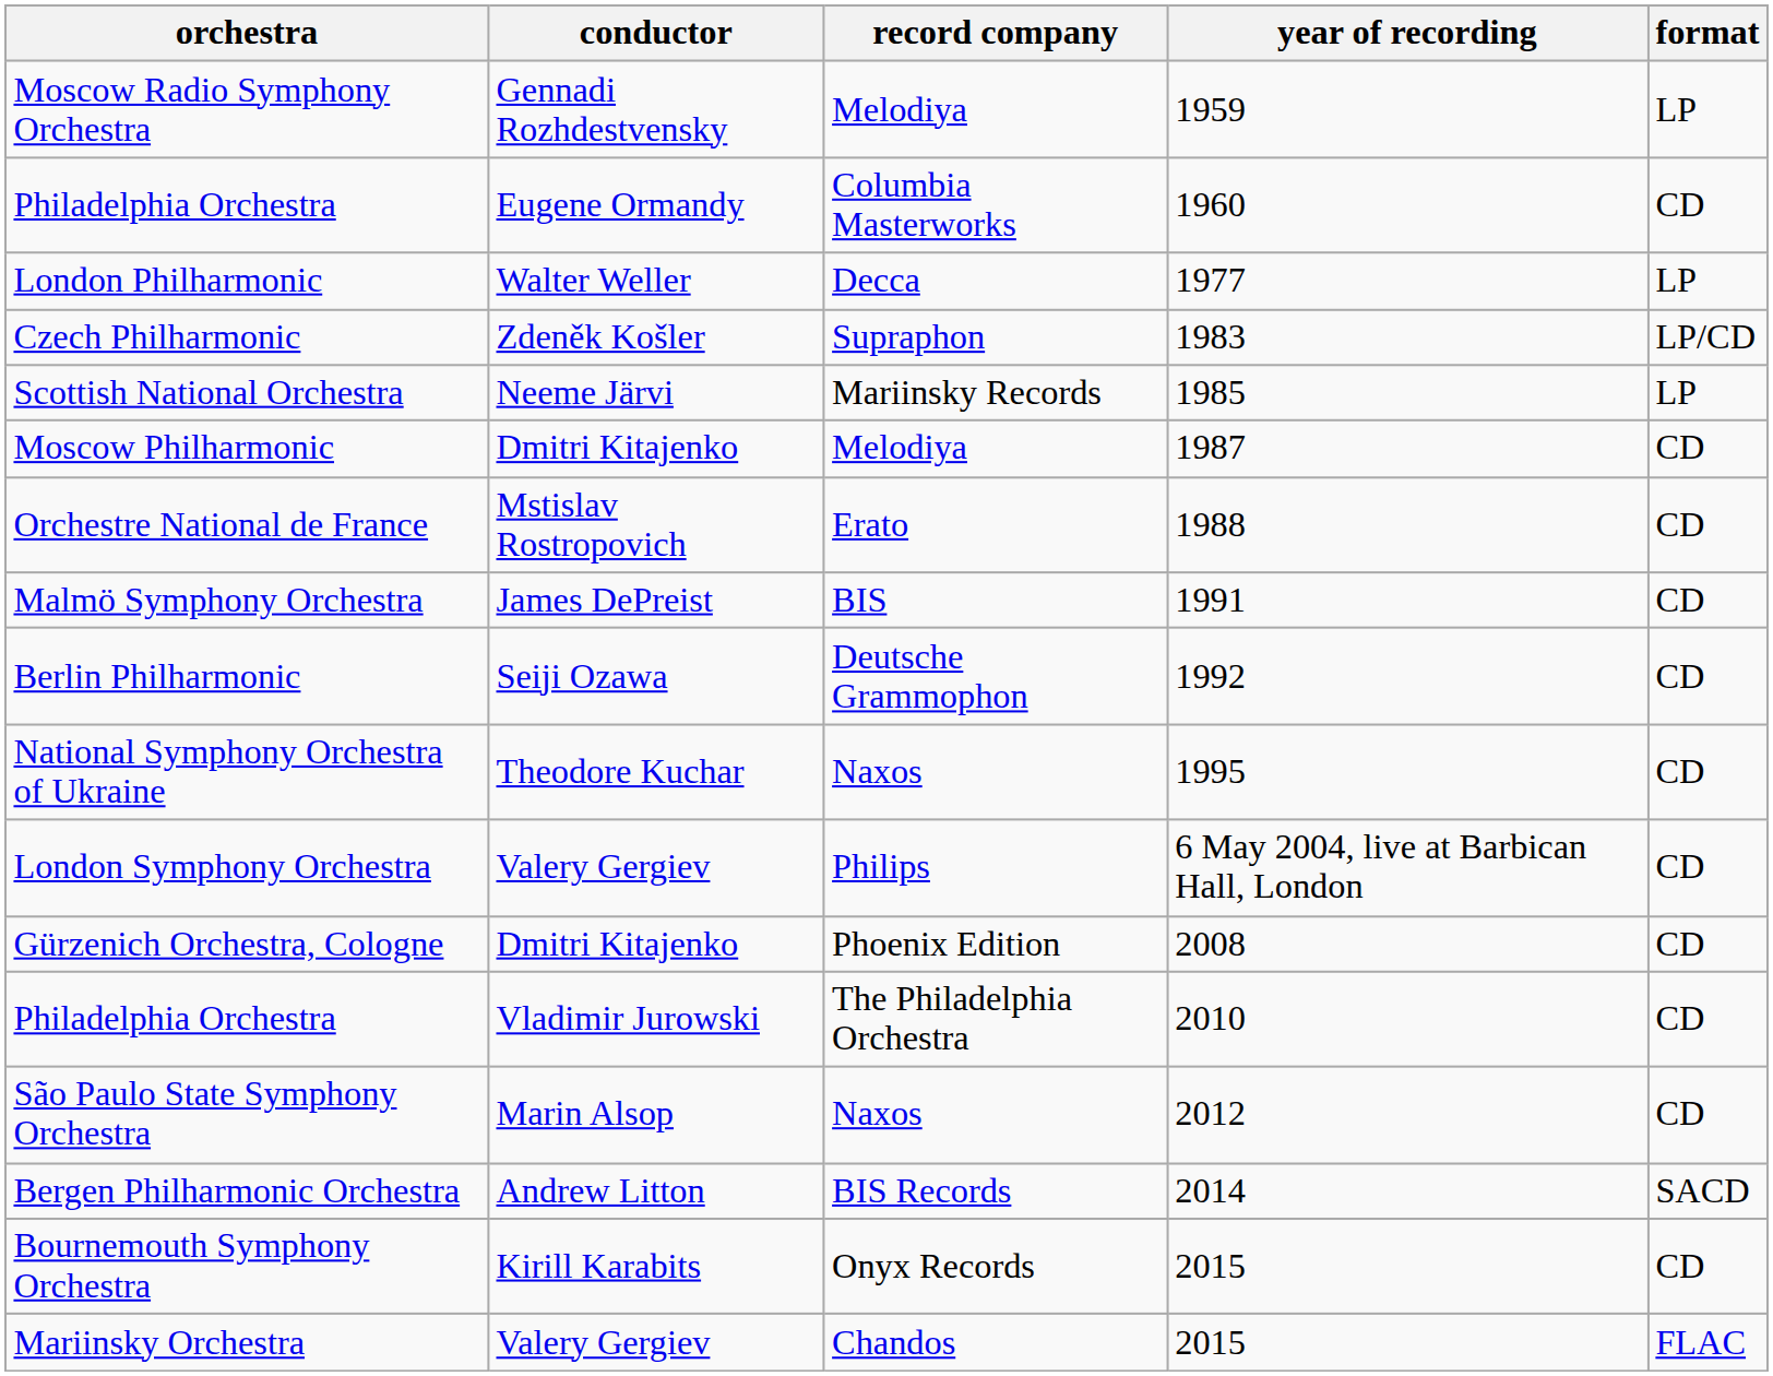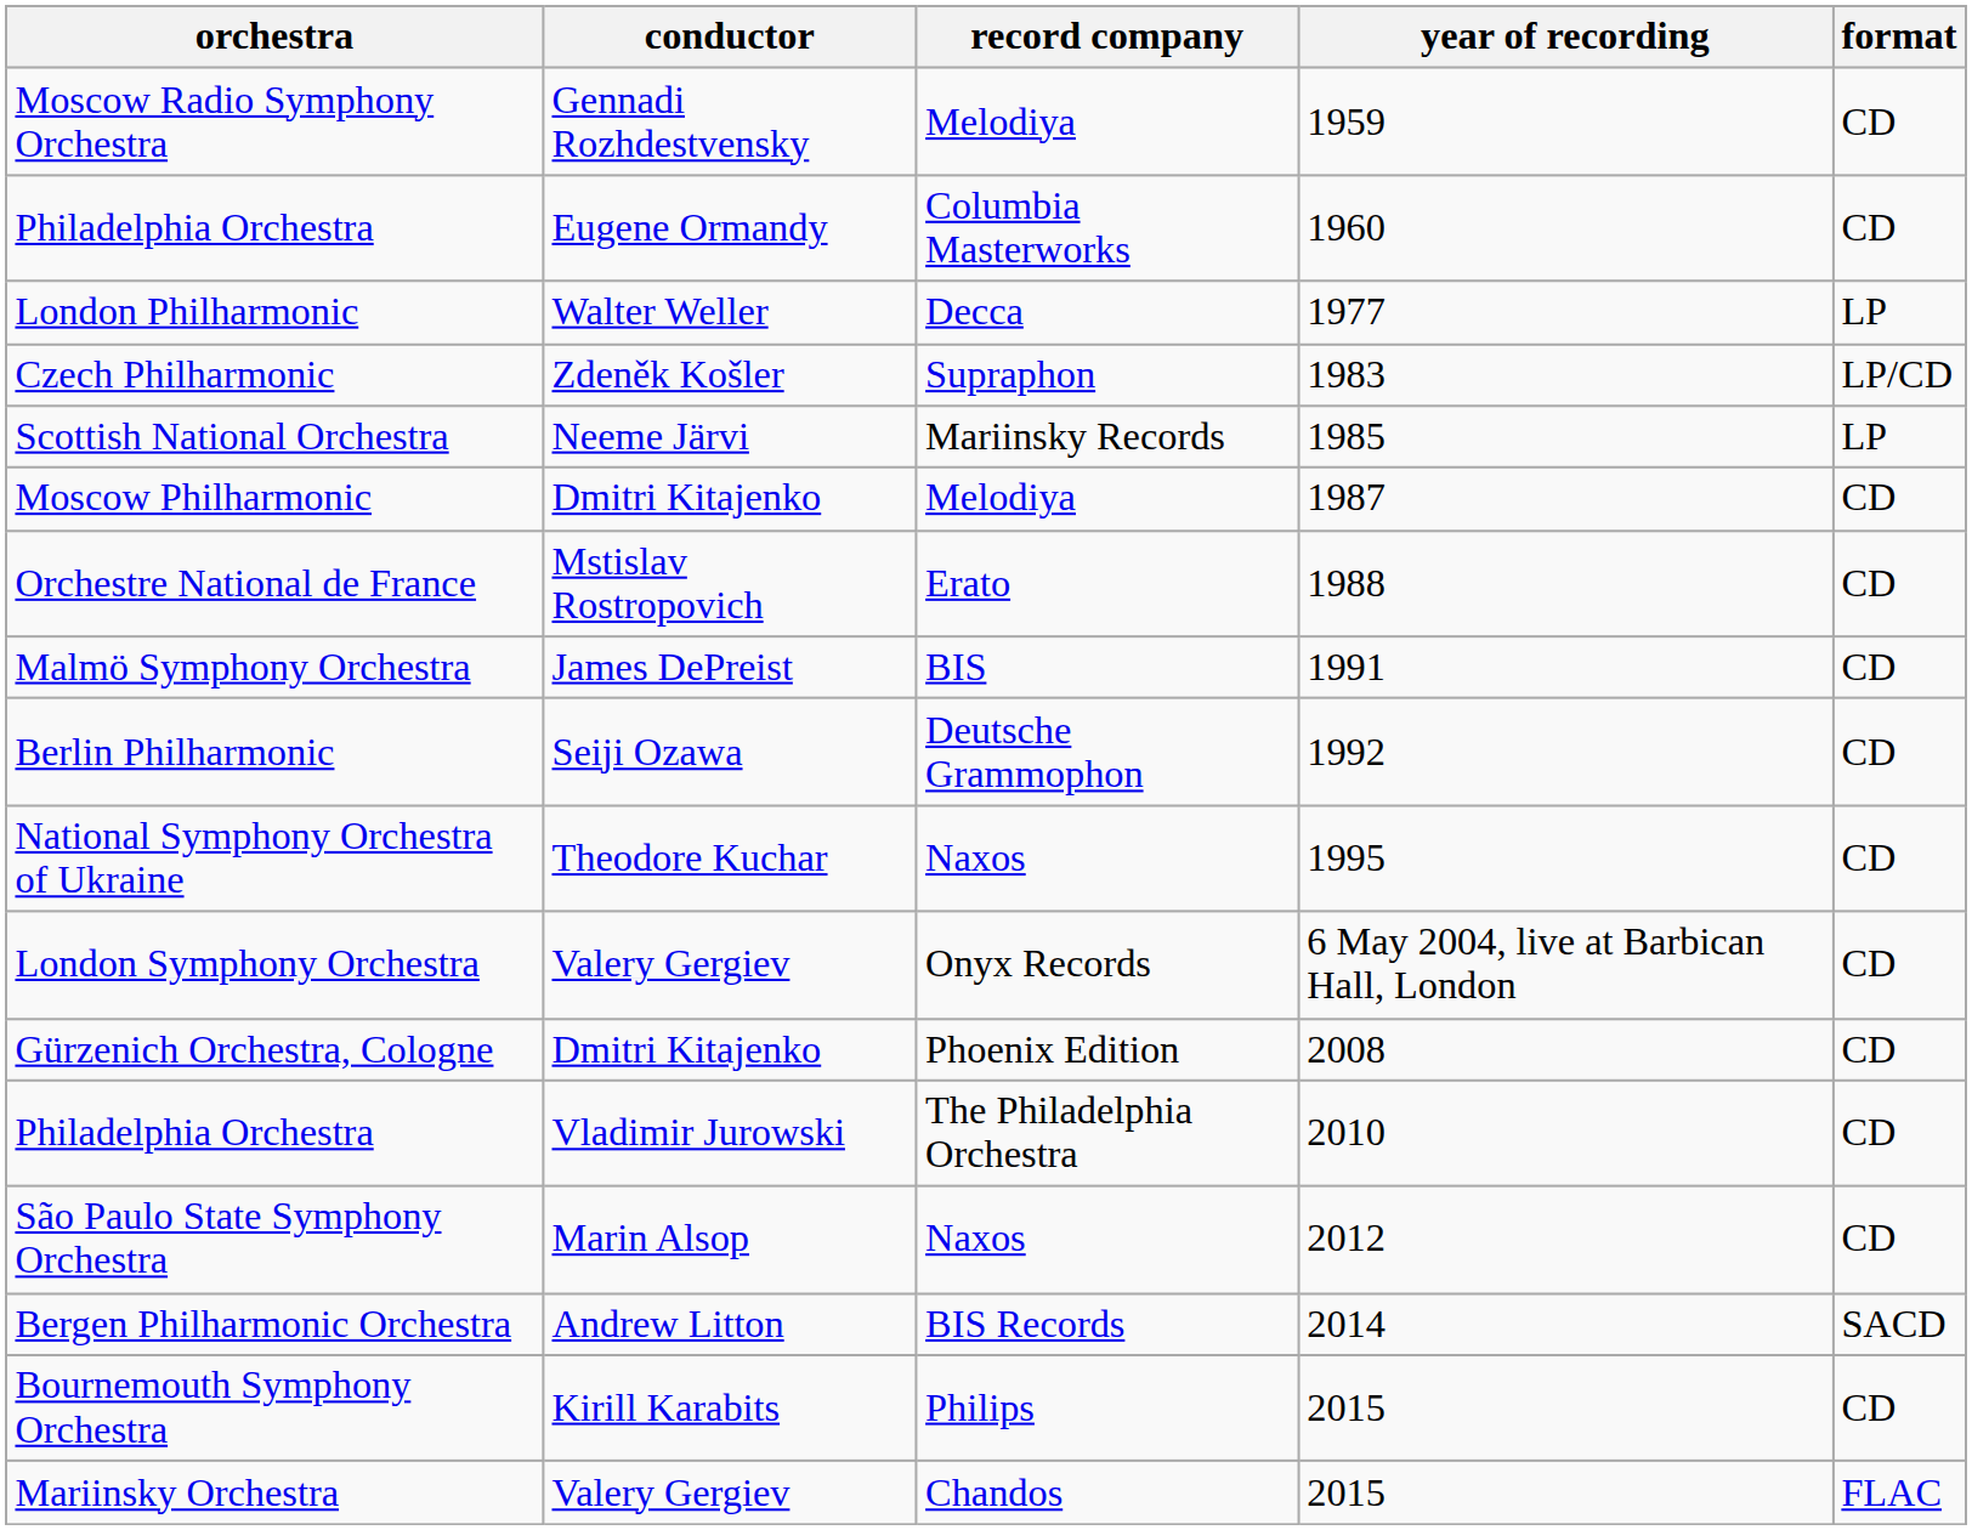 <table class="wikitable" style="width:800px;">
 <tr>
 <th style="text-align:center;">orchestra</th>
 <th style="text-align:center;">conductor</th>
 <th style="text-align:center;">record company</th>
 <th style="text-align:center;">year of recording</th>
 <th style="text-align:center;">format</th>
 </tr>
 <tr>
 <td><a href='#'>Moscow Radio Symphony Orchestra</a></td>
 <td><a href='#'>Gennadi Rozhdestvensky</a></td>
 <td><a href='#'>Melodiya</a></td>
 <td>1959</td>
-<td>LP</td>
+<td>CD</td>
 </tr>
 <tr>
 <td><a href='#'>Philadelphia Orchestra</a></td>
 <td><a href='#'>Eugene Ormandy</a></td>
 <td><a href='#'>Columbia Masterworks</a></td>
 <td>1960</td>
 <td>CD</td>
 </tr>
 <tr>
 <td><a href='#'>London Philharmonic</a></td>
 <td><a href='#'>Walter Weller</a></td>
 <td><a href='#'>Decca</a></td>
 <td>1977</td>
 <td>LP</td>
 </tr>
 <tr>
 <td><a href='#'>Czech Philharmonic</a></td>
 <td><a href='#'>Zdeněk Košler</a></td>
 <td><a href='#'>Supraphon</a></td>
 <td>1983</td>
 <td>LP/CD</td>
 </tr>
 <tr>
 <td><a href='#'>Scottish National Orchestra</a></td>
 <td><a href='#'>Neeme Järvi</a></td>
 <td>Mariinsky Records</td>
 <td>1985</td>
 <td>LP</td>
 </tr>
 <tr>
 <td><a href='#'>Moscow Philharmonic</a></td>
 <td><a href='#'>Dmitri Kitajenko</a></td>
 <td><a href='#'>Melodiya</a></td>
 <td>1987</td>
 <td>CD</td>
 </tr>
 <tr>
 <td><a href='#'>Orchestre National de France</a></td>
 <td><a href='#'>Mstislav Rostropovich</a></td>
 <td><a href='#'>Erato</a></td>
 <td>1988</td>
 <td>CD</td>
 </tr>
 <tr>
 <td><a href='#'>Malmö Symphony Orchestra</a></td>
 <td><a href='#'>James DePreist</a></td>
 <td><a href='#'>BIS</a></td>
 <td>1991</td>
 <td>CD</td>
 </tr>
 <tr>
 <td><a href='#'>Berlin Philharmonic</a></td>
 <td><a href='#'>Seiji Ozawa</a></td>
 <td><a href='#'>Deutsche Grammophon</a></td>
 <td>1992</td>
 <td>CD</td>
 </tr>
 <tr>
 <td><a href='#'>National Symphony Orchestra of Ukraine</a></td>
 <td><a href='#'>Theodore Kuchar</a></td>
 <td><a href='#'>Naxos</a></td>
 <td>1995</td>
 <td>CD</td>
 </tr>
 <tr>
 <td><a href='#'>London Symphony Orchestra</a></td>
 <td><a href='#'>Valery Gergiev</a></td>
-<td><a href='#'>Philips</a></td>
+<td>Onyx Records</td>
 <td>6 May 2004, live at Barbican Hall, London</td>
 <td>CD</td>
 </tr>
 <tr>
 <td><a href='#'>Gürzenich Orchestra, Cologne</a></td>
 <td><a href='#'>Dmitri Kitajenko</a></td>
 <td>Phoenix Edition</td>
 <td>2008</td>
 <td>CD</td>
 </tr>
 <tr>
 <td><a href='#'>Philadelphia Orchestra</a></td>
 <td><a href='#'>Vladimir Jurowski</a></td>
 <td>The Philadelphia Orchestra</td>
 <td>2010</td>
 <td>CD</td>
 </tr>
 <tr>
 <td><a href='#'>São Paulo State Symphony Orchestra</a></td>
 <td><a href='#'>Marin Alsop</a></td>
 <td><a href='#'>Naxos</a></td>
 <td>2012</td>
 <td>CD</td>
 </tr>
 <tr>
 <td><a href='#'>Bergen Philharmonic Orchestra</a></td>
 <td><a href='#'>Andrew Litton</a></td>
 <td><a href='#'>BIS Records</a></td>
 <td>2014</td>
 <td>SACD</td>
 </tr>
 <tr>
 <td><a href='#'>Bournemouth Symphony Orchestra</a></td>
 <td><a href='#'>Kirill Karabits</a></td>
-<td>Onyx Records</td>
+<td><a href='#'>Philips</a></td>
 <td>2015</td>
 <td>CD</td>
 </tr>
 <tr>
 <td><a href='#'>Mariinsky Orchestra</a></td>
 <td><a href='#'>Valery Gergiev</a></td>
 <td><a href='#'>Chandos</a></td>
 <td>2015</td>
 <td><a href='#'>FLAC</a></td>
 </tr>
 </table>
